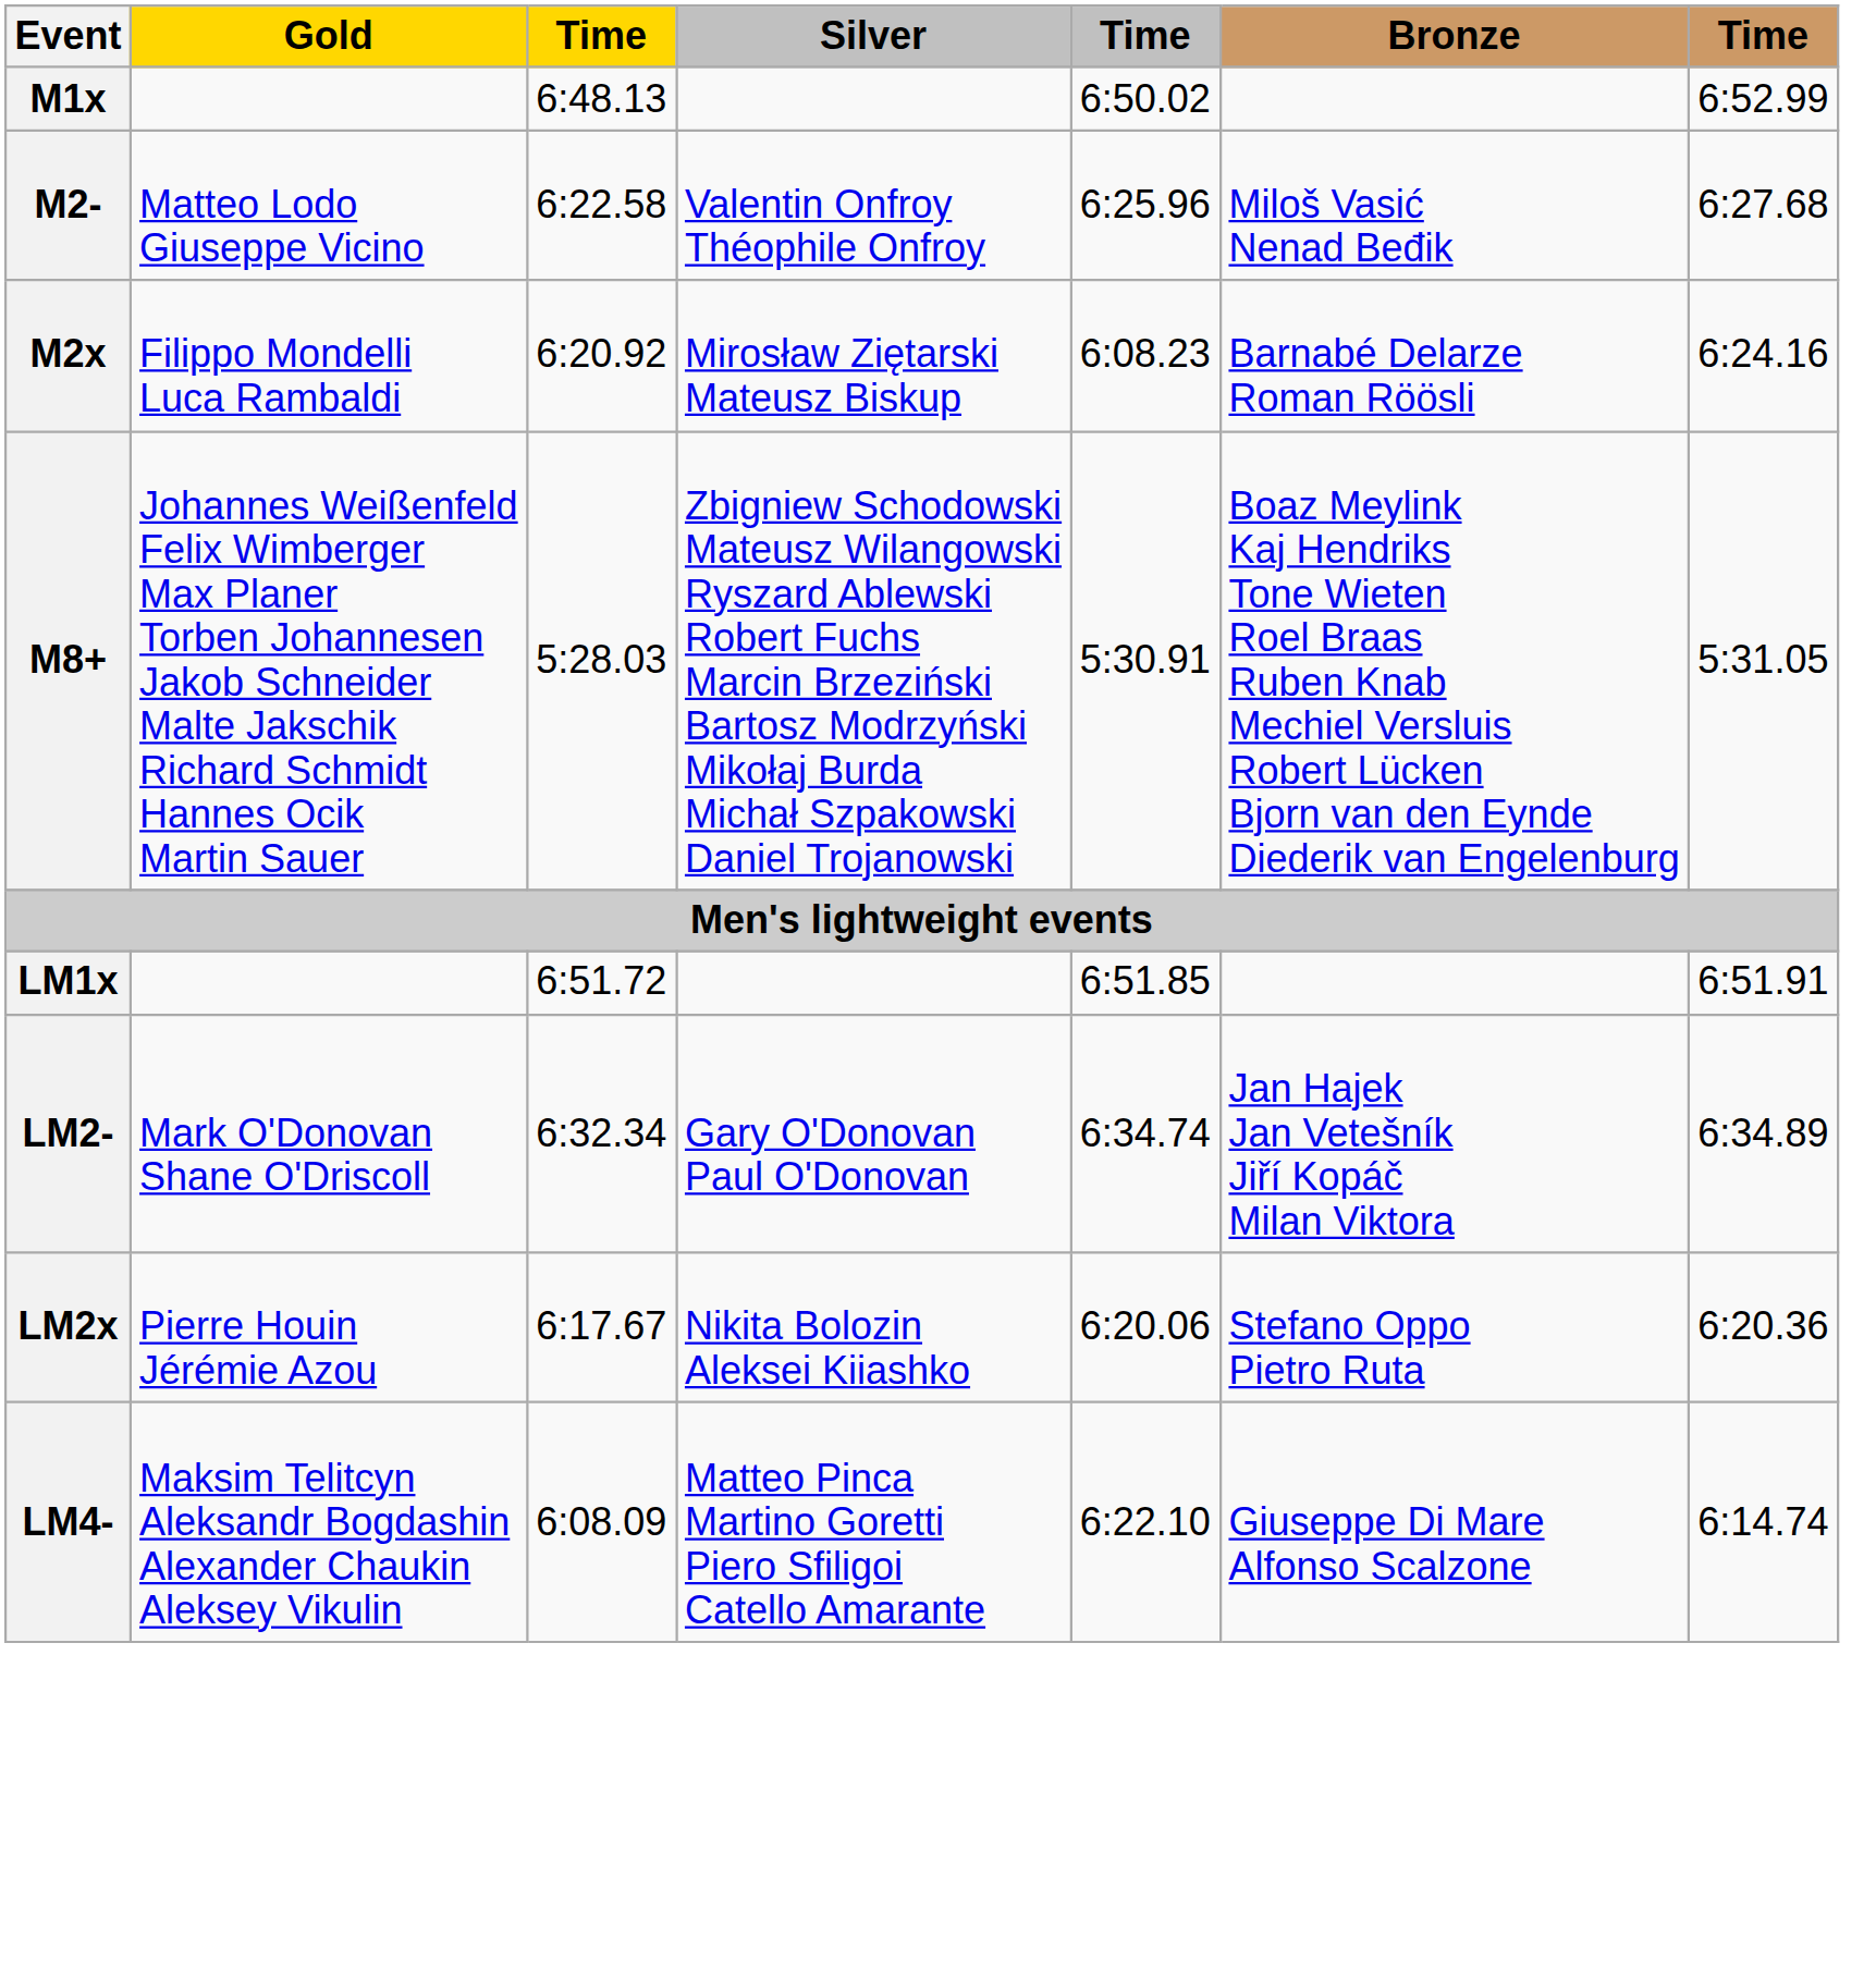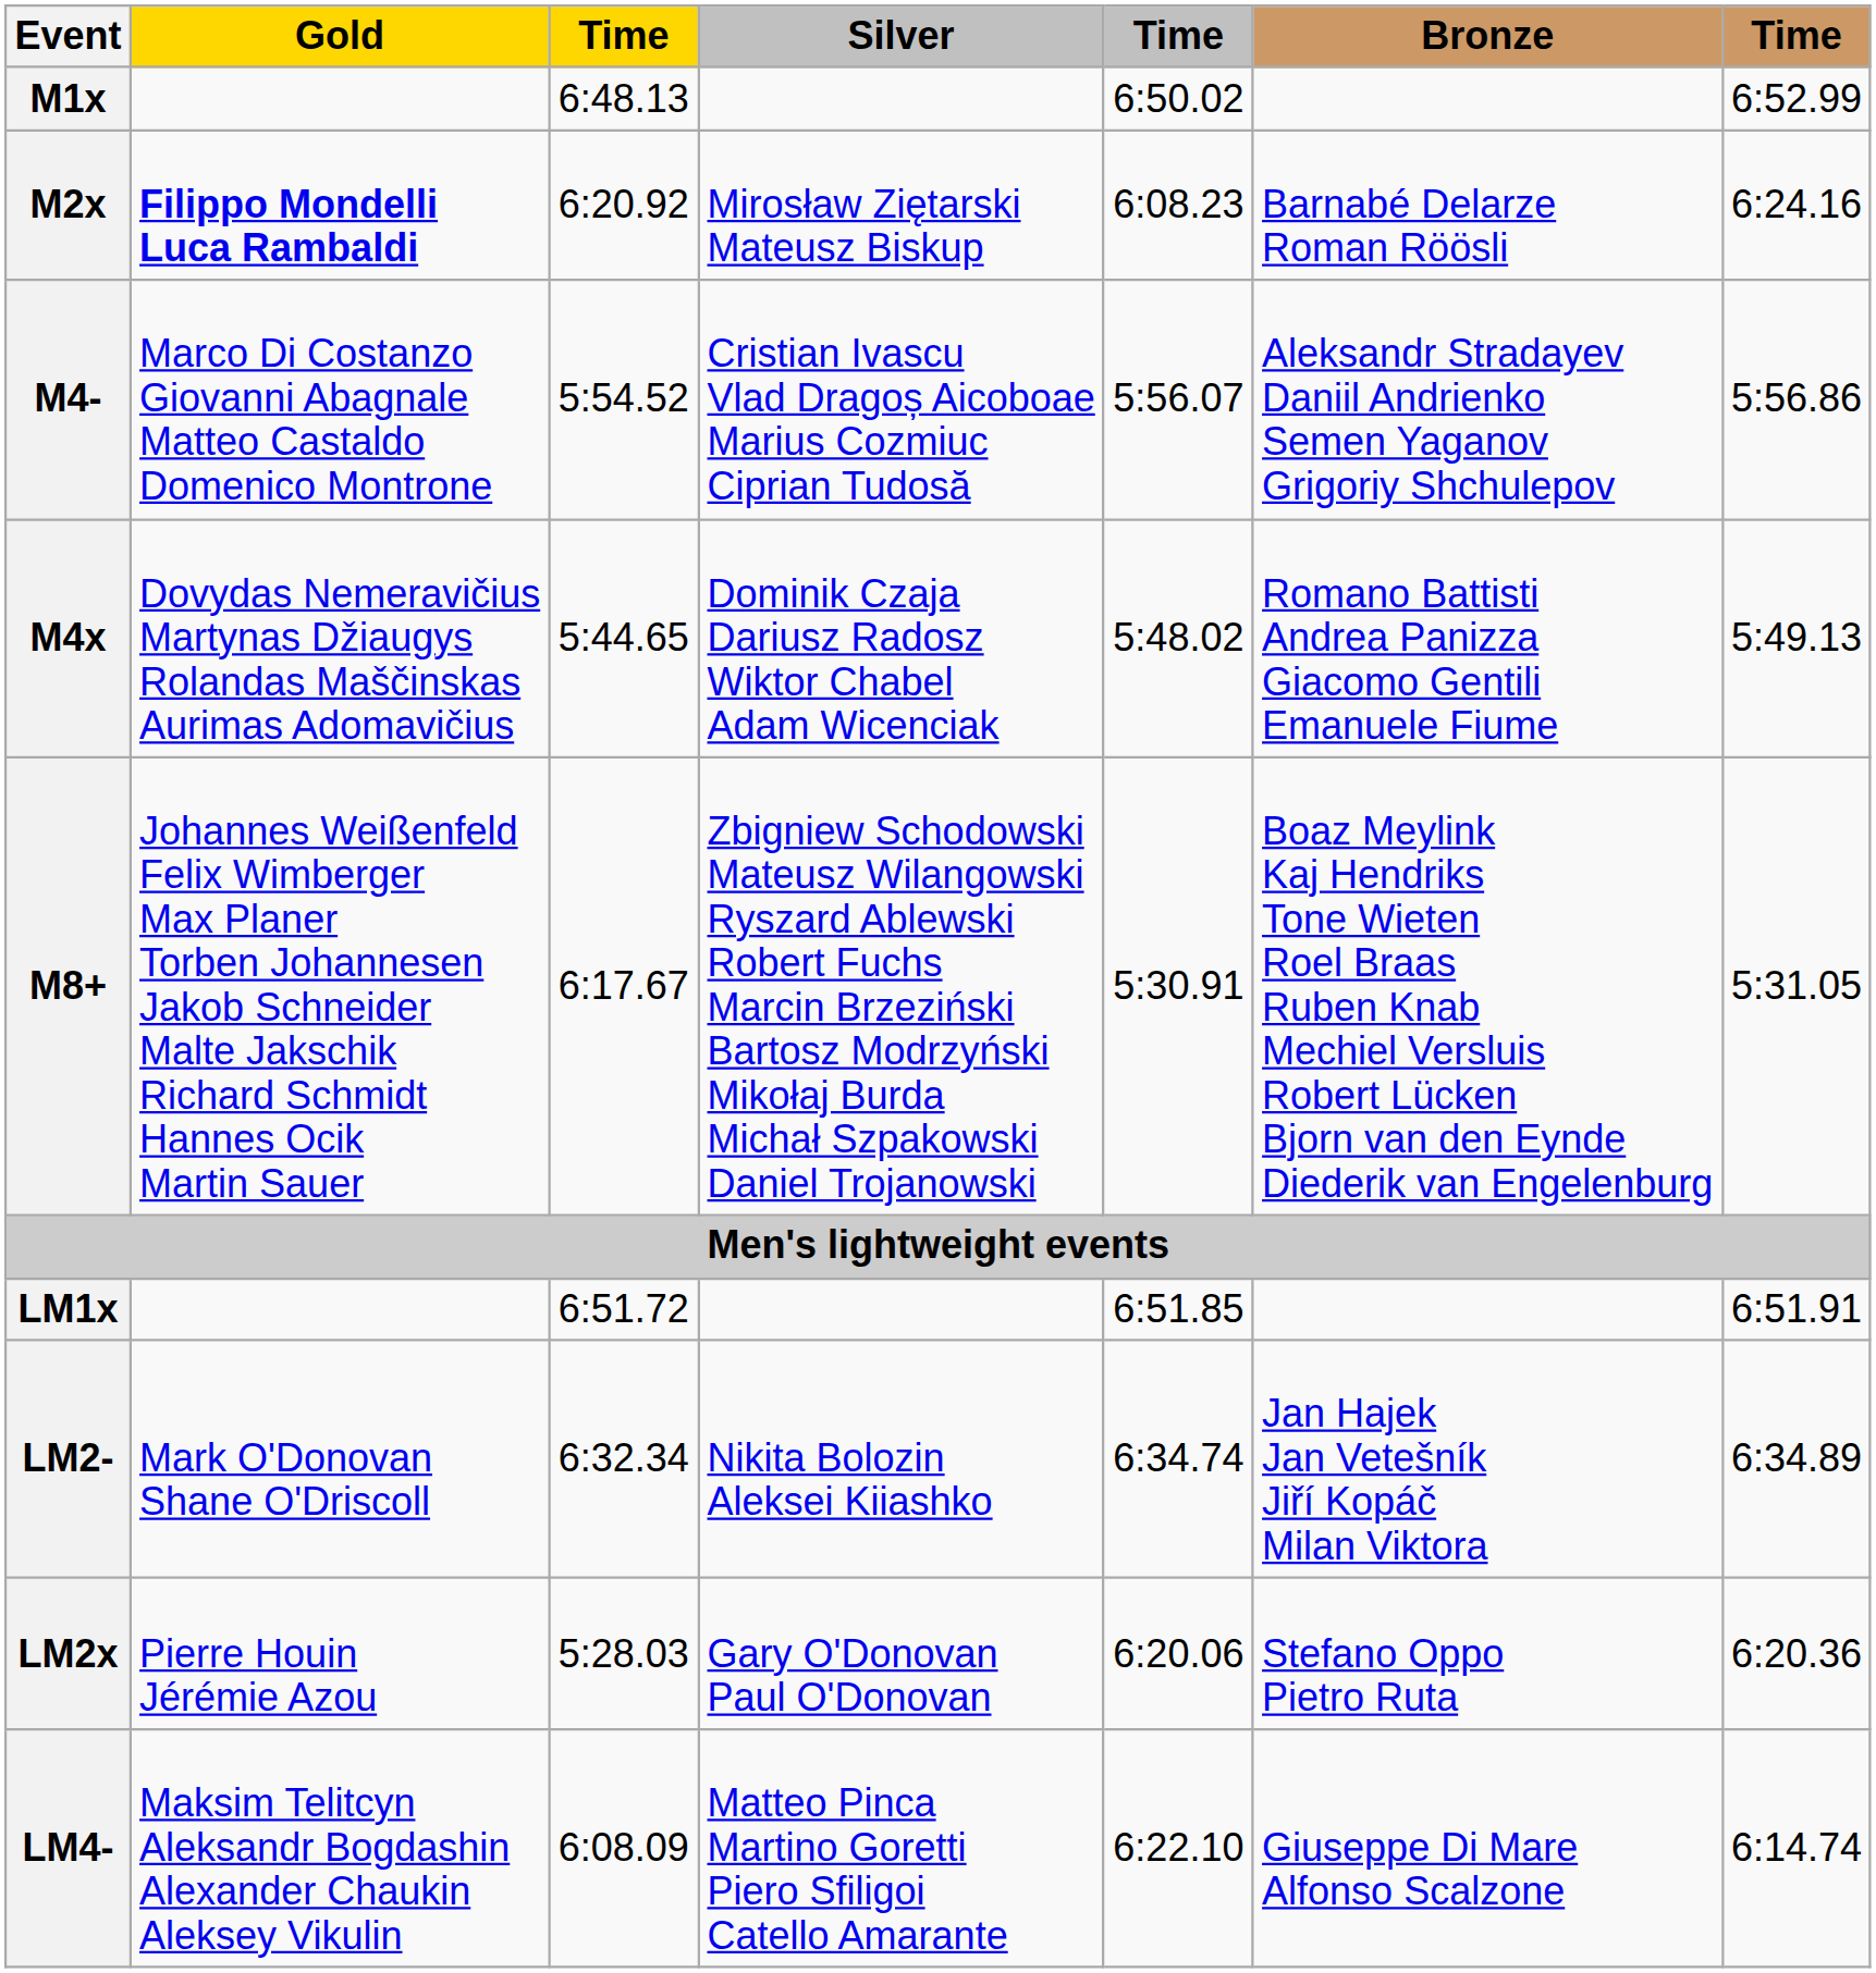 <table class="wikitable">
 <tr>
 <th scope="col">Event</th>
 <th scope="col" style="background:gold;">Gold</th>
 <th scope="col" style="background:gold;">Time</th>
 <th scope="col" style="background:silver;">Silver</th>
 <th scope="col" style="background:silver;">Time</th>
 <th scope="col" style="background:#c96;">Bronze</th>
 <th scope="col" style="background:#c96;">Time</th>
 </tr>
 <tr>
 <th scope="row">M1x</th>
 <td></td>
 <td>6:48.13</td>
 <td></td>
 <td>6:50.02</td>
 <td></td>
 <td>6:52.99</td>
 </tr>
 <tr>
-<th scope="row">M2-</th>
-<td><br><a href='#'>Matteo Lodo</a><br><a href='#'>Giuseppe Vicino</a></td>
-<td>6:22.58</td>
-<td><br><a href='#'>Valentin Onfroy</a><br><a href='#'>Théophile Onfroy</a></td>
-<td>6:25.96</td>
-<td><br><a href='#'>Miloš Vasić</a><br><a href='#'>Nenad Beđik</a></td>
-<td>6:27.68</td>
-</tr>
-<tr>
 <th scope="row">M2x</th>
-<td><br><a href='#'>Filippo Mondelli</a><br><a href='#'>Luca Rambaldi</a></td>
+<td><strong><br><a href='#'>Filippo Mondelli</a><br><a href='#'>Luca Rambaldi</a></strong></td>
 <td>6:20.92</td>
 <td><br><a href='#'>Mirosław Ziętarski</a><br><a href='#'>Mateusz Biskup</a></td>
 <td>6:08.23</td>
 <td><br><a href='#'>Barnabé Delarze</a><br><a href='#'>Roman Röösli</a></td>
 <td>6:24.16</td>
 </tr>
 <tr>
+<th scope="row">M4-</th>
+<td><br><a href='#'>Marco Di Costanzo</a><br><a href='#'>Giovanni Abagnale</a><br><a href='#'>Matteo Castaldo</a><br><a href='#'>Domenico Montrone</a></td>
+<td>5:54.52</td>
+<td><br><a href='#'>Cristian Ivascu</a><br><a href='#'>Vlad Dragoș Aicoboae</a><br><a href='#'>Marius Cozmiuc</a><br><a href='#'>Ciprian Tudosă</a></td>
+<td>5:56.07</td>
+<td><br><a href='#'>Aleksandr Stradayev</a><br><a href='#'>Daniil Andrienko</a><br><a href='#'>Semen Yaganov</a><br><a href='#'>Grigoriy Shchulepov</a></td>
+<td>5:56.86</td>
+</tr>
+<tr>
+<th scope="row">M4x</th>
+<td><br><a href='#'>Dovydas Nemeravičius</a><br><a href='#'>Martynas Džiaugys</a><br><a href='#'>Rolandas Maščinskas</a><br><a href='#'>Aurimas Adomavičius</a></td>
+<td>5:44.65</td>
+<td><br><a href='#'>Dominik Czaja</a><br><a href='#'>Dariusz Radosz</a><br><a href='#'>Wiktor Chabel</a><br><a href='#'>Adam Wicenciak</a></td>
+<td>5:48.02</td>
+<td><br><a href='#'>Romano Battisti</a><br><a href='#'>Andrea Panizza</a><br><a href='#'>Giacomo Gentili</a><br><a href='#'>Emanuele Fiume</a></td>
+<td>5:49.13</td>
+</tr>
+<tr>
 <th scope="row">M8+</th>
 <td><br><a href='#'>Johannes Weißenfeld</a><br><a href='#'>Felix Wimberger</a><br><a href='#'>Max Planer</a><br><a href='#'>Torben Johannesen</a><br><a href='#'>Jakob Schneider</a><br><a href='#'>Malte Jakschik</a><br><a href='#'>Richard Schmidt</a><br><a href='#'>Hannes Ocik</a><br><a href='#'>Martin Sauer</a></td>
-<td>5:28.03</td>
+<td>6:17.67</td>
 <td><br><a href='#'>Zbigniew Schodowski</a><br><a href='#'>Mateusz Wilangowski</a><br><a href='#'>Ryszard Ablewski</a><br><a href='#'>Robert Fuchs</a><br><a href='#'>Marcin Brzeziński</a><br><a href='#'>Bartosz Modrzyński</a><br><a href='#'>Mikołaj Burda</a><br><a href='#'>Michał Szpakowski</a><br><a href='#'>Daniel Trojanowski</a></td>
 <td>5:30.91</td>
 <td><br><a href='#'>Boaz Meylink</a><br><a href='#'>Kaj Hendriks</a><br><a href='#'>Tone Wieten</a><br><a href='#'>Roel Braas</a><br><a href='#'>Ruben Knab</a><br><a href='#'>Mechiel Versluis</a><br><a href='#'>Robert Lücken</a><br><a href='#'>Bjorn van den Eynde</a><br><a href='#'>Diederik van Engelenburg</a></td>
 <td>5:31.05</td>
 </tr>
 <tr>
 <th colspan="7" style="background-color:#CCC;">Men's lightweight events</th>
 </tr>
 <tr>
 <th scope="row">LM1x</th>
 <td></td>
 <td>6:51.72</td>
 <td></td>
 <td>6:51.85</td>
 <td></td>
 <td>6:51.91</td>
 </tr>
 <tr>
 <th scope="row">LM2-</th>
 <td><br><a href='#'>Mark O'Donovan</a><br><a href='#'>Shane O'Driscoll</a></td>
 <td>6:32.34</td>
-<td><br><a href='#'>Gary O'Donovan</a><br><a href='#'>Paul O'Donovan</a></td>
+<td><br><a href='#'>Nikita Bolozin</a><br><a href='#'>Aleksei Kiiashko</a></td>
 <td>6:34.74</td>
 <td><br><a href='#'>Jan Hajek</a><br><a href='#'>Jan Vetešník</a><br><a href='#'>Jiří Kopáč</a><br><a href='#'>Milan Viktora</a></td>
 <td>6:34.89</td>
 </tr>
 <tr>
 <th scope="row">LM2x</th>
 <td><br><a href='#'>Pierre Houin</a><br><a href='#'>Jérémie Azou</a></td>
-<td>6:17.67</td>
-<td><br><a href='#'>Nikita Bolozin</a><br><a href='#'>Aleksei Kiiashko</a></td>
+<td>5:28.03</td>
+<td><br><a href='#'>Gary O'Donovan</a><br><a href='#'>Paul O'Donovan</a></td>
 <td>6:20.06</td>
 <td><br><a href='#'>Stefano Oppo</a><br><a href='#'>Pietro Ruta</a></td>
 <td>6:20.36</td>
 </tr>
 <tr>
 <th scope="row">LM4-</th>
 <td><br><a href='#'>Maksim Telitcyn</a><br><a href='#'>Aleksandr Bogdashin</a><br><a href='#'>Alexander Chaukin</a><br><a href='#'>Aleksey Vikulin</a></td>
 <td>6:08.09</td>
 <td><br><a href='#'>Matteo Pinca</a><br><a href='#'>Martino Goretti</a><br><a href='#'>Piero Sfiligoi</a><br><a href='#'>Catello Amarante</a></td>
 <td>6:22.10</td>
 <td><br><a href='#'>Giuseppe Di Mare</a><br><a href='#'>Alfonso Scalzone</a></td>
 <td>6:14.74</td>
 </tr>
 </table>
